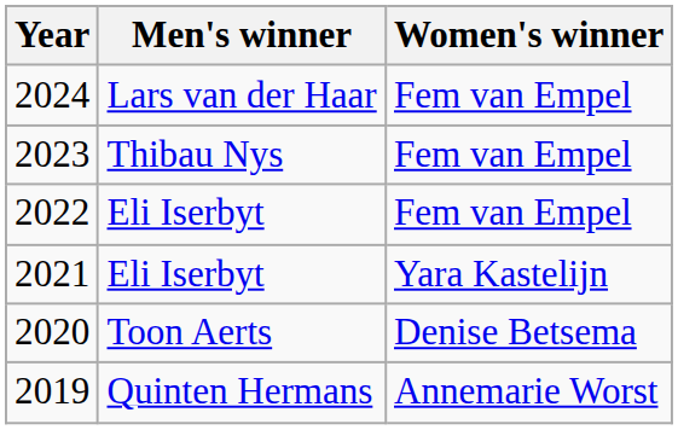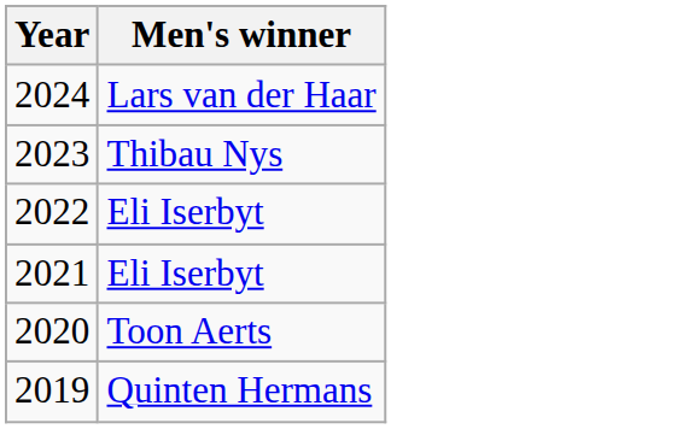 <table class="wikitable">
 <tr>
 <th>Year</th>
 <th>Men's winner</th>
-<th>Women's winner</th>
 </tr>
 <tr>
 <td>2024</td>
 <td> <a href='#'>Lars van der Haar</a></td>
-<td> <a href='#'>Fem van Empel</a></td>
 </tr>
 <tr>
 <td>2023</td>
 <td> <a href='#'>Thibau Nys</a></td>
-<td> <a href='#'>Fem van Empel</a></td>
 </tr>
 <tr>
 <td>2022</td>
 <td> <a href='#'>Eli Iserbyt</a></td>
-<td> <a href='#'>Fem van Empel</a></td>
 </tr>
 <tr>
 <td>2021</td>
 <td> <a href='#'>Eli Iserbyt</a></td>
-<td> <a href='#'>Yara Kastelijn</a></td>
 </tr>
 <tr>
 <td>2020</td>
 <td> <a href='#'>Toon Aerts</a></td>
-<td> <a href='#'>Denise Betsema</a></td>
 </tr>
 <tr>
 <td>2019</td>
 <td> <a href='#'>Quinten Hermans</a></td>
-<td> <a href='#'>Annemarie Worst</a></td>
 </tr>
 </table>
